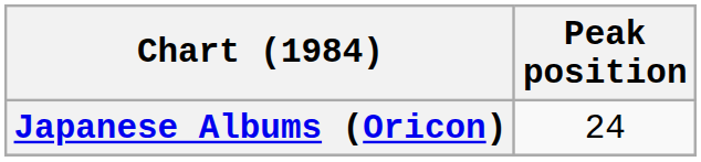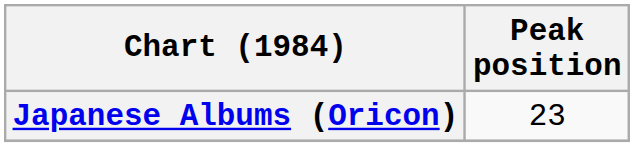 <table class="wikitable sortable plainrowheaders">
 <tr>
 <th>Chart (1984)</th>
 <th>Peak<br>position</th>
 </tr>
 <tr>
 <th scope="row"><a href='#'>Japanese Albums</a> (<a href='#'>Oricon</a>)</th>
-<td align="center">24</td>
+<td align="center">23</td>
 </tr>
 <tr>
 </tr>
 </table>
